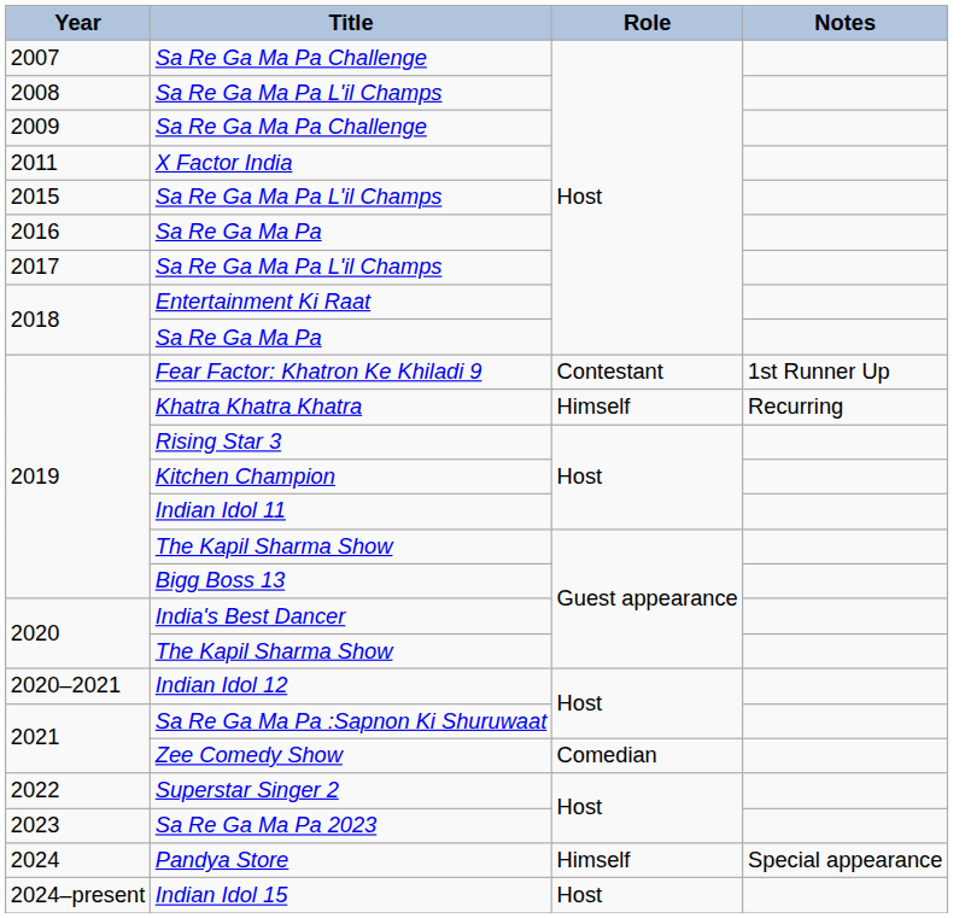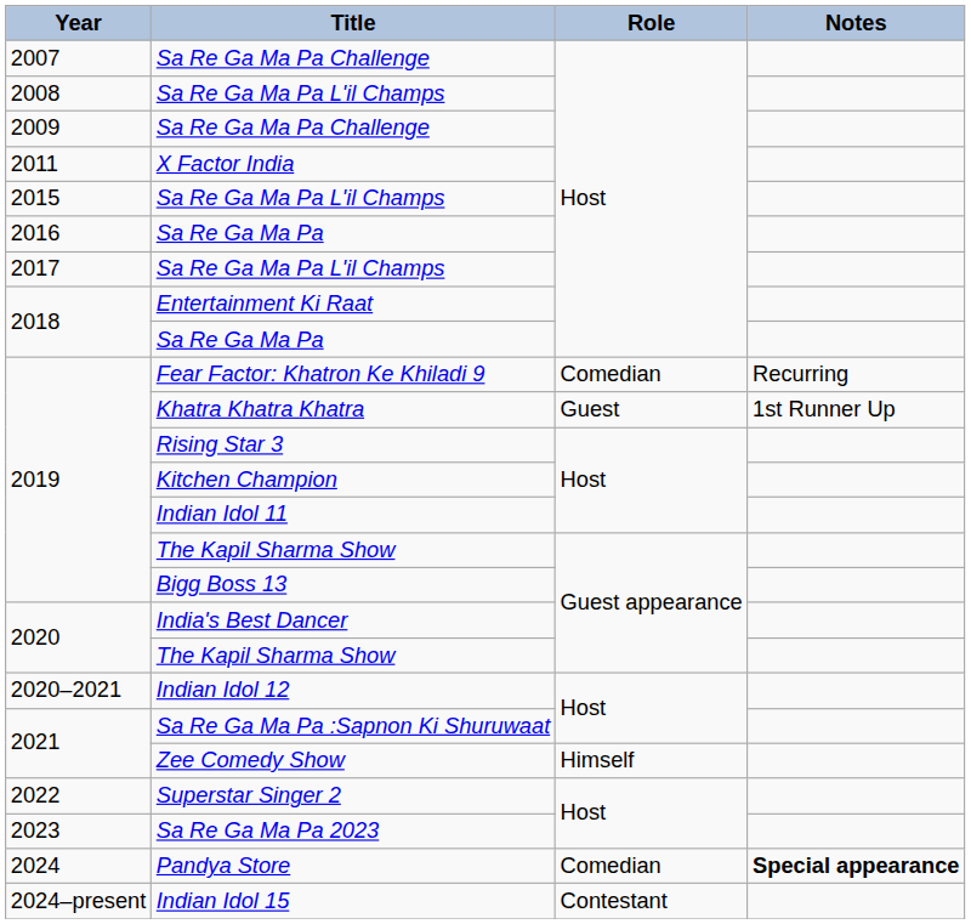 <table class="wikitable" style="font-size:100%;">
 <tr>
 <th style="background:#B0C4DE;">Year</th>
 <th style="background:#B0C4DE;">Title</th>
 <th style="background:#B0C4DE;">Role</th>
 <th style="background:#B0C4DE;">Notes</th>
 </tr>
 <tr>
 <td>2007</td>
 <td><a href='#'><em>Sa Re Ga Ma Pa Challenge</em></a></td>
 <td rowspan="9">Host</td>
 <td></td>
 </tr>
 <tr>
 <td>2008</td>
 <td><em><a href='#'>Sa Re Ga Ma Pa L'il Champs</a></em></td>
 <td></td>
 </tr>
 <tr>
 <td>2009</td>
 <td><a href='#'><em>Sa Re Ga Ma Pa Challenge</em></a></td>
 <td></td>
 </tr>
 <tr>
 <td>2011</td>
 <td><em><a href='#'>X Factor India</a></em></td>
 <td></td>
 </tr>
 <tr>
 <td>2015</td>
 <td><em><a href='#'>Sa Re Ga Ma Pa L'il Champs</a></em></td>
 <td></td>
 </tr>
 <tr>
 <td>2016</td>
 <td><a href='#'><em>Sa Re Ga Ma Pa</em></a></td>
 <td></td>
 </tr>
 <tr>
 <td>2017</td>
 <td><em><a href='#'>Sa Re Ga Ma Pa L'il Champs</a></em></td>
 <td></td>
 </tr>
 <tr>
 <td rowspan="2">2018</td>
 <td><em><a href='#'>Entertainment Ki Raat</a></em></td>
 <td></td>
 </tr>
 <tr>
 <td><a href='#'><em>Sa Re Ga Ma Pa</em></a></td>
 <td></td>
 </tr>
 <tr>
 <td rowspan="7">2019</td>
 <td><em><a href='#'>Fear Factor: Khatron Ke Khiladi 9</a></em></td>
-<td>Contestant</td>
-<td>1st Runner Up</td>
+<td>Comedian</td>
+<td>Recurring</td>
 </tr>
 <tr>
 <td><em><a href='#'>Khatra Khatra Khatra</a></em></td>
-<td>Himself</td>
-<td>Recurring</td>
+<td>Guest</td>
+<td>1st Runner Up</td>
 </tr>
 <tr>
 <td><a href='#'><em>Rising Star 3</em></a></td>
 <td rowspan="3">Host</td>
 <td></td>
 </tr>
 <tr>
 <td><em><a href='#'>Kitchen Champion</a></em></td>
 <td></td>
 </tr>
 <tr>
 <td><a href='#'><em>Indian Idol 11</em></a></td>
 <td></td>
 </tr>
 <tr>
 <td><em><a href='#'>The Kapil Sharma Show</a></em></td>
 <td rowspan="4">Guest appearance</td>
 <td></td>
 </tr>
 <tr>
 <td><a href='#'><em>Bigg Boss 13</em></a></td>
 <td></td>
 </tr>
 <tr>
 <td rowspan="2">2020</td>
 <td><em><a href='#'>India's Best Dancer</a></em></td>
 <td></td>
 </tr>
 <tr>
 <td><em><a href='#'>The Kapil Sharma Show</a></em></td>
 <td></td>
 </tr>
 <tr>
 <td>2020–2021</td>
 <td><a href='#'><em>Indian Idol 12</em></a></td>
 <td rowspan="2">Host</td>
 <td></td>
 </tr>
 <tr>
 <td rowspan="2">2021</td>
 <td><em><a href='#'>Sa Re Ga Ma Pa :Sapnon Ki Shuruwaat</a></em></td>
 <td></td>
 </tr>
 <tr>
 <td><em><a href='#'>Zee Comedy Show</a></em></td>
-<td>Comedian</td>
+<td>Himself</td>
 <td></td>
 </tr>
 <tr>
 <td>2022</td>
 <td><em><a href='#'>Superstar Singer 2</a></em></td>
 <td rowspan="2">Host</td>
 <td></td>
 </tr>
 <tr>
 <td>2023</td>
 <td><em><a href='#'>Sa Re Ga Ma Pa 2023</a></em></td>
 <td></td>
 </tr>
 <tr>
 <td>2024</td>
 <td><em><a href='#'>Pandya Store</a></em></td>
-<td>Himself</td>
-<td>Special appearance</td>
+<td>Comedian</td>
+<td><strong>Special appearance</strong></td>
 </tr>
 <tr>
 <td>2024–present</td>
 <td><em><a href='#'>Indian Idol 15</a></em></td>
-<td>Host</td>
+<td>Contestant</td>
 <td></td>
 </tr>
 </table>
